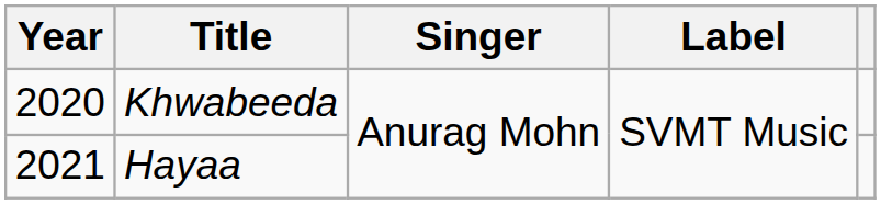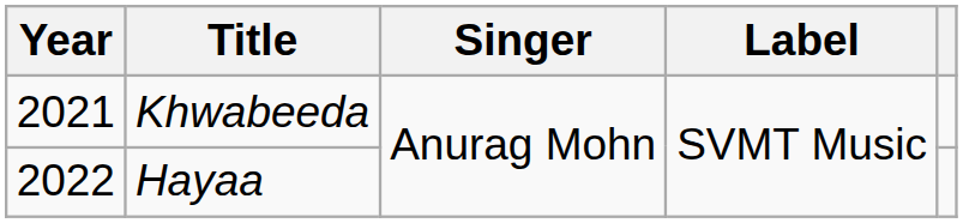 <table class="wikitable">
 <tr>
 <th scope="col">Year</th>
 <th scope="col">Title</th>
 <th scope="col">Singer</th>
 <th scope="col">Label</th>
 <th scope="col" class="unsortable"></th>
 </tr>
 <tr>
-<td>2020</td>
+<td>2021</td>
 <td><em>Khwabeeda</em></td>
 <td rowspan="2">Anurag Mohn</td>
 <td rowspan="2">SVMT Music</td>
 <td></td>
 </tr>
 <tr>
-<td>2021</td>
+<td>2022</td>
 <td><em>Hayaa</em></td>
 <td></td>
 </tr>
 </table>
